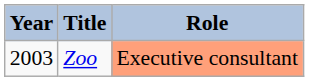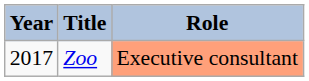 <table class="wikitable" style="font-size:95%;">
 <tr>
 <th style="background:#B0C4DE;">Year</th>
 <th style="background:#B0C4DE;">Title</th>
 <th style="background:#B0C4DE;">Role</th>
 </tr>
 <tr>
-<td>2003</td>
+<td>2017</td>
 <td><em><a href='#'>Zoo</a></em></td>
 <td style="background: lightsalmon;">Executive consultant</td>
 </tr>
 </table>
